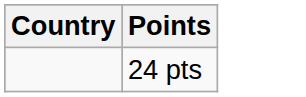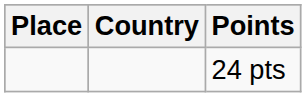 <table class=wikitable>
 <tr>
+<th>Place</th>
 <th>Country</th>
 <th>Points</th>
 </tr>
 <tr>
+<td align=center></td>
 <td></td>
 <td>24 pts</td>
 </tr>
 </table>
